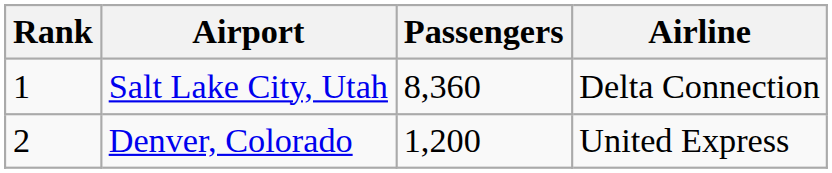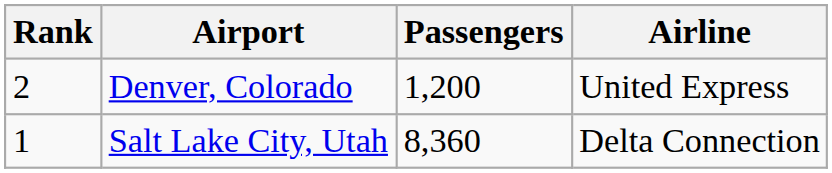 <table class="wikitable">
 <tr>
 <th>Rank</th>
 <th>Airport</th>
 <th>Passengers</th>
 <th>Airline</th>
 </tr>
 <tr>
+<td>2</td>
+<td><a href='#'>Denver, Colorado</a></td>
+<td>1,200</td>
+<td>United Express</td>
+</tr>
+<tr>
 <td>1</td>
 <td><a href='#'>Salt Lake City, Utah</a></td>
 <td>8,360</td>
 <td>Delta Connection</td>
 </tr>
-<tr>
-<td>2</td>
-<td><a href='#'>Denver, Colorado</a></td>
-<td>1,200</td>
-<td>United Express</td>
-</tr>
 </table>
